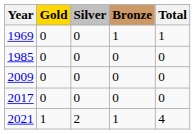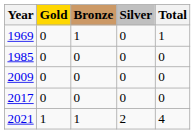 <table class="wikitable">
 <tr>
 <th>Year</th>
 <td style="background:gold; font-weight:bold;">Gold</td>
+<td style="background:#c96; font-weight:bold;">Bronze</td>
 <td style="background:silver; font-weight:bold;">Silver</td>
-<td style="background:#c96; font-weight:bold;">Bronze</td>
 <th>Total</th>
 </tr>
 <tr>
 <td><a href='#'>1969</a></td>
 <td>0</td>
+<td>1</td>
 <td>0</td>
-<td>1</td>
 <td>1</td>
 </tr>
 <tr>
 <td><a href='#'>1985</a></td>
 <td>0</td>
 <td>0</td>
 <td>0</td>
 <td>0</td>
 </tr>
 <tr>
 <td><a href='#'>2009</a></td>
 <td>0</td>
 <td>0</td>
 <td>0</td>
 <td>0</td>
 </tr>
 <tr>
 <td><a href='#'>2017</a></td>
 <td>0</td>
 <td>0</td>
 <td>0</td>
 <td>0</td>
 </tr>
 <tr>
 <td><a href='#'>2021</a></td>
 <td>1</td>
+<td>1</td>
 <td>2</td>
-<td>1</td>
 <td>4</td>
 </tr>
 </table>
